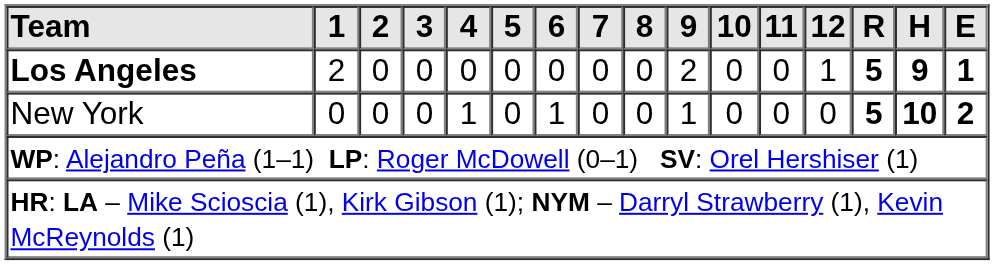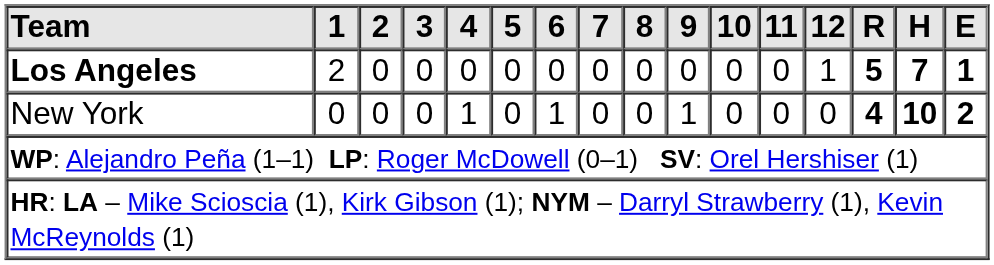 <table border=1 cellspacing=0 width=500 style="margin-left:3em;">
 <tr style="text-align:center; background-color:#e6e6e6;">
 <th align=left width=28%>Team</th>
 <th width=4%>1</th>
 <th width=4%>2</th>
 <th width=4%>3</th>
 <th width=4%>4</th>
 <th width=4%>5</th>
 <th width=4%>6</th>
 <th width=4%>7</th>
 <th width=4%>8</th>
 <th width=4%>9</th>
 <th width=4%>10</th>
 <th width=4%>11</th>
 <th width=4%>12</th>
 <th width=4%>R</th>
 <th width=4%>H</th>
 <th width=4%>E</th>
 </tr>
 <tr style="text-align:center;">
 <td align=left><strong>Los Angeles</strong></td>
 <td>2</td>
 <td>0</td>
 <td>0</td>
 <td>0</td>
 <td>0</td>
 <td>0</td>
 <td>0</td>
 <td>0</td>
-<td>2</td>
+<td>0</td>
 <td>0</td>
 <td>0</td>
 <td>1</td>
 <td><strong>5</strong></td>
-<td><strong>9</strong></td>
+<td><strong>7</strong></td>
 <td><strong>1</strong></td>
 </tr>
 <tr style="text-align:center;">
 <td align=left>New York</td>
 <td>0</td>
 <td>0</td>
 <td>0</td>
 <td>1</td>
 <td>0</td>
 <td>1</td>
 <td>0</td>
 <td>0</td>
 <td>1</td>
 <td>0</td>
 <td>0</td>
 <td>0</td>
-<td><strong>5</strong></td>
+<td><strong>4</strong></td>
 <td><strong>10</strong></td>
 <td><strong>2</strong></td>
 </tr>
 <tr style="text-align:left;">
 <td colspan=16><small><strong>WP</strong>: <a href='#'>Alejandro Peña</a> (1–1)  <strong>LP</strong>: <a href='#'>Roger McDowell</a> (0–1)   <strong>SV</strong>: <a href='#'>Orel Hershiser</a> (1)</small></td>
 </tr>
 <tr style="text-align:left;">
 <td colspan=16><small><strong>HR</strong>: <strong>LA</strong> – <a href='#'>Mike Scioscia</a> (1), <a href='#'>Kirk Gibson</a> (1); <strong>NYM</strong> – <a href='#'>Darryl Strawberry</a> (1), <a href='#'>Kevin McReynolds</a> (1)</small></td>
 </tr>
 </table>
